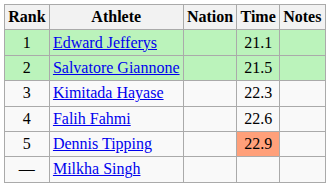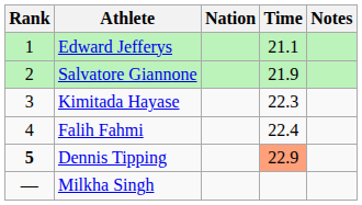 <table class="wikitable sortable" style="text-align:center">
 <tr>
 <th>Rank</th>
 <th>Athlete</th>
 <th>Nation</th>
 <th>Time</th>
 <th>Notes</th>
 </tr>
 <tr bgcolor=bbf3bb>
 <td>1</td>
 <td align=left><a href='#'>Edward Jefferys</a></td>
 <td align=left></td>
 <td>21.1</td>
 <td></td>
 </tr>
 <tr bgcolor=bbf3bb>
 <td>2</td>
 <td align=left><a href='#'>Salvatore Giannone</a></td>
 <td align=left></td>
-<td>21.5</td>
+<td>21.9</td>
 <td></td>
 </tr>
 <tr>
 <td>3</td>
 <td align=left><a href='#'>Kimitada Hayase</a></td>
 <td align=left></td>
 <td>22.3</td>
 <td></td>
 </tr>
 <tr>
 <td>4</td>
 <td align=left><a href='#'>Falih Fahmi</a></td>
 <td align=left></td>
-<td>22.6</td>
+<td>22.4</td>
 <td></td>
 </tr>
 <tr>
-<td>5</td>
+<td><strong>5</strong></td>
 <td align=left><a href='#'>Dennis Tipping</a></td>
 <td align=left></td>
 <td style="background: lightsalmon;">22.9</td>
 <td></td>
 </tr>
 <tr>
 <td data-sort-value=6>—</td>
 <td align=left><a href='#'>Milkha Singh</a></td>
 <td align=left></td>
 <td data-sort-value=99.9></td>
 <td></td>
 </tr>
 </table>
